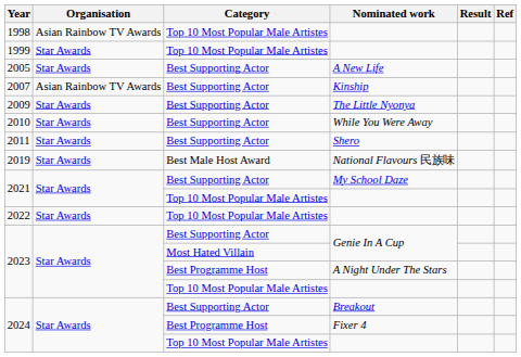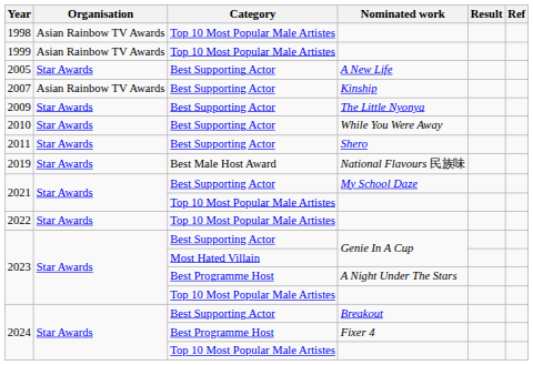 <table class="wikitable sortable">
 <tr>
 <th>Year</th>
 <th>Organisation</th>
 <th>Category</th>
 <th>Nominated work</th>
 <th>Result</th>
 <th class="unsortable">Ref</th>
 </tr>
 <tr>
 <td>1998</td>
 <td>Asian Rainbow TV Awards</td>
 <td><a href='#'>Top 10 Most Popular Male Artistes</a></td>
 <td></td>
 <td></td>
 <td></td>
 </tr>
 <tr>
 <td>1999</td>
-<td><a href='#'>Star Awards</a></td>
+<td>Asian Rainbow TV Awards</td>
 <td><a href='#'>Top 10 Most Popular Male Artistes</a></td>
 <td></td>
 <td></td>
 <td></td>
 </tr>
 <tr>
 <td>2005</td>
 <td><a href='#'>Star Awards</a></td>
 <td><a href='#'>Best Supporting Actor</a></td>
 <td><em><a href='#'>A New Life</a></em> </td>
 <td></td>
 <td></td>
 </tr>
 <tr>
 <td>2007</td>
 <td>Asian Rainbow TV Awards</td>
 <td><a href='#'>Best Supporting Actor</a></td>
 <td><em><a href='#'>Kinship</a></em> </td>
 <td></td>
 <td></td>
 </tr>
 <tr>
 <td>2009</td>
 <td><a href='#'>Star Awards</a></td>
 <td><a href='#'>Best Supporting Actor</a></td>
 <td><em><a href='#'>The Little Nyonya</a></em> </td>
 <td></td>
 <td></td>
 </tr>
 <tr>
 <td>2010</td>
 <td><a href='#'>Star Awards</a></td>
 <td><a href='#'>Best Supporting Actor</a></td>
 <td><em>While You Were Away</em> </td>
 <td></td>
 <td></td>
 </tr>
 <tr>
 <td>2011</td>
 <td><a href='#'>Star Awards</a></td>
 <td><a href='#'>Best Supporting Actor</a></td>
 <td><a href='#'><em>Shero</em></a></td>
 <td></td>
 <td></td>
 </tr>
 <tr>
 <td>2019</td>
 <td><a href='#'>Star Awards</a></td>
 <td>Best Male Host Award</td>
 <td><em>National Flavours</em> 民族味</td>
 <td></td>
 <td></td>
 </tr>
 <tr>
 <td rowspan="2">2021</td>
 <td rowspan="2"><a href='#'>Star Awards</a></td>
 <td><a href='#'>Best Supporting Actor</a></td>
 <td><em><a href='#'>My School Daze</a></em> </td>
 <td></td>
 <td></td>
 </tr>
 <tr>
 <td><a href='#'>Top 10 Most Popular Male Artistes</a></td>
 <td></td>
 <td></td>
 <td></td>
 </tr>
 <tr>
 <td>2022</td>
 <td><a href='#'>Star Awards</a></td>
 <td><a href='#'>Top 10 Most Popular Male Artistes</a></td>
 <td></td>
 <td></td>
 <td></td>
 </tr>
 <tr>
 <td rowspan="4">2023</td>
 <td rowspan="4"><a href='#'>Star Awards</a></td>
 <td><a href='#'>Best Supporting Actor</a></td>
 <td rowspan="2"><em>Genie In A Cup</em> </td>
 <td></td>
 <td></td>
 </tr>
 <tr>
 <td><a href='#'>Most Hated Villain</a></td>
 <td></td>
 <td></td>
 </tr>
 <tr>
 <td><a href='#'>Best Programme Host</a></td>
 <td><em>A Night Under The Stars</em></td>
 <td></td>
 <td></td>
 </tr>
 <tr>
 <td><a href='#'>Top 10 Most Popular Male Artistes</a></td>
 <td></td>
 <td></td>
 <td></td>
 </tr>
 <tr>
 <td rowspan="3">2024</td>
 <td rowspan="3"><a href='#'>Star Awards</a></td>
 <td><a href='#'>Best Supporting Actor</a></td>
 <td><em><a href='#'>Breakout</a></em> </td>
 <td></td>
 <td></td>
 </tr>
 <tr>
 <td><a href='#'>Best Programme Host</a></td>
 <td><em>Fixer 4</em></td>
 <td></td>
 <td></td>
 </tr>
 <tr>
 <td><a href='#'>Top 10 Most Popular Male Artistes</a></td>
 <td></td>
 <td></td>
 <td></td>
 </tr>
 </table>
